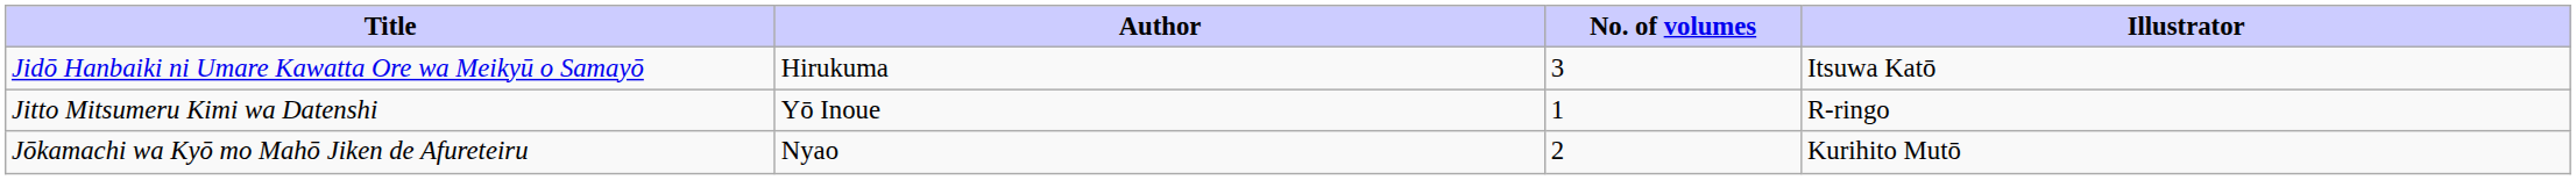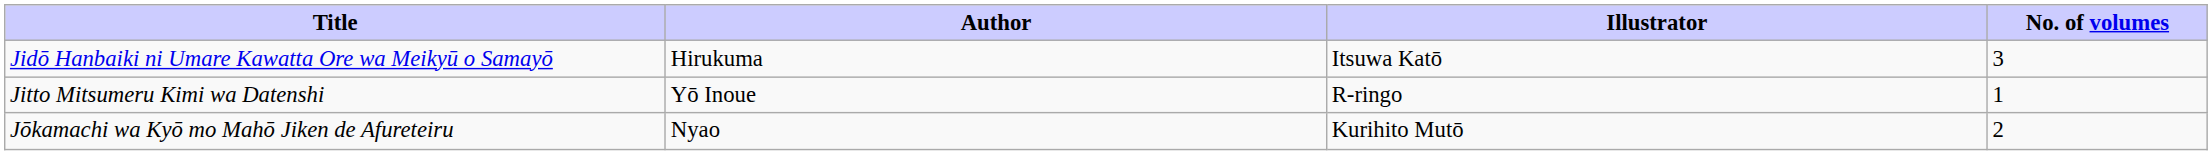 <table class="wikitable" style="width: 98%;">
 <tr>
 <th width=30% style="background:#ccf;">Title</th>
 <th width=30% style="background:#ccf;">Author</th>
+<th width=30% style="background:#ccf;">Illustrator</th>
 <th width=10% style="background:#ccf;">No. of <a href='#'>volumes</a></th>
-<th width=30% style="background:#ccf;">Illustrator</th>
 </tr>
 <tr>
 <td><em><a href='#'>Jidō Hanbaiki ni Umare Kawatta Ore wa Meikyū o Samayō</a></em></td>
 <td>Hirukuma</td>
+<td>Itsuwa Katō</td>
 <td>3</td>
-<td>Itsuwa Katō</td>
 </tr>
 <tr>
 <td><em>Jitto Mitsumeru Kimi wa Datenshi</em></td>
 <td>Yō Inoue</td>
+<td>R-ringo</td>
 <td>1</td>
-<td>R-ringo</td>
 </tr>
 <tr>
 <td><em>Jōkamachi wa Kyō mo Mahō Jiken de Afureteiru</em></td>
 <td>Nyao</td>
+<td>Kurihito Mutō</td>
 <td>2</td>
-<td>Kurihito Mutō</td>
 </tr>
 </table>
